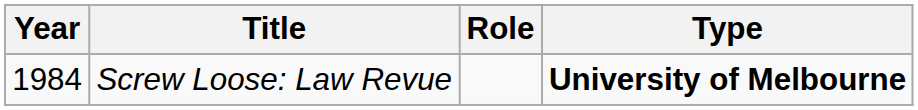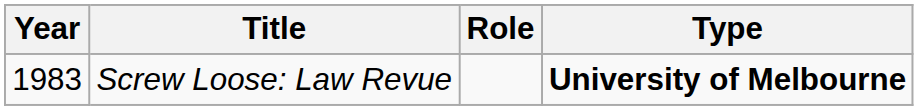 <table class="wikitable">
 <tr>
 <th>Year</th>
 <th>Title</th>
 <th>Role</th>
 <th>Type</th>
 </tr>
 <tr>
-<td>1984</td>
+<td>1983</td>
 <td><em>Screw Loose: Law Revue</em></td>
 <td></td>
 <td><strong>University of Melbourne</strong></td>
 </tr>
 </table>
